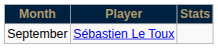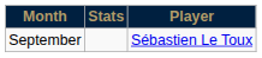 <table class=wikitable>
 <tr>
 <th style="background:#002040; color:#B19B69; text-align:center;">Month</th>
+<th style="background:#002040; color:#B19B69; text-align:center;">Stats</th>
 <th style="background:#002040; color:#B19B69; text-align:center;">Player</th>
-<th style="background:#002040; color:#B19B69; text-align:center;">Stats</th>
 </tr>
 <tr>
 <td align=center>September</td>
+<td></td>
 <td> <a href='#'>Sébastien Le Toux</a></td>
-<td></td>
 </tr>
 </table>
